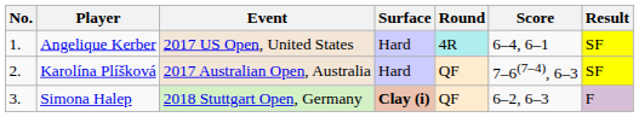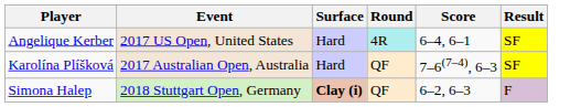 <table class="wikitable sortable">
 <tr>
-<th>No.</th>
 <th>Player</th>
 <th>Event</th>
 <th>Surface</th>
 <th>Round</th>
 <th>Score</th>
 <th>Result</th>
 </tr>
 <tr>
-<td>1.</td>
 <td> <a href='#'>Angelique Kerber</a></td>
 <td bgcolor=#f3e6d7><a href='#'>2017 US Open</a>, United States</td>
 <td style=background:#ccccff>Hard</td>
 <td bgcolor=afeeee>4R</td>
 <td>6–4, 6–1</td>
 <td bgcolor=yellow>SF</td>
 </tr>
 <tr>
-<td>2.</td>
 <td> <a href='#'>Karolína Plíšková</a></td>
 <td bgcolor=#f3e6d7><a href='#'>2017 Australian Open</a>, Australia</td>
 <td style=background:#ccccff>Hard</td>
 <td bgcolor=ffebcd>QF</td>
 <td>7–6<sup>(7–4)</sup>, 6–3</td>
 <td bgcolor=yellow>SF</td>
 </tr>
 <tr>
-<td>3.</td>
 <td> <a href='#'>Simona Halep</a></td>
 <td bgcolor=d4f1c5><a href='#'>2018 Stuttgart Open</a>, Germany</td>
 <td bgcolor=EBC2AF><strong>Clay (i)</strong></td>
 <td bgcolor=ffebcd>QF</td>
 <td>6–2, 6–3</td>
 <td bgcolor=thistle>F</td>
 </tr>
 </table>
